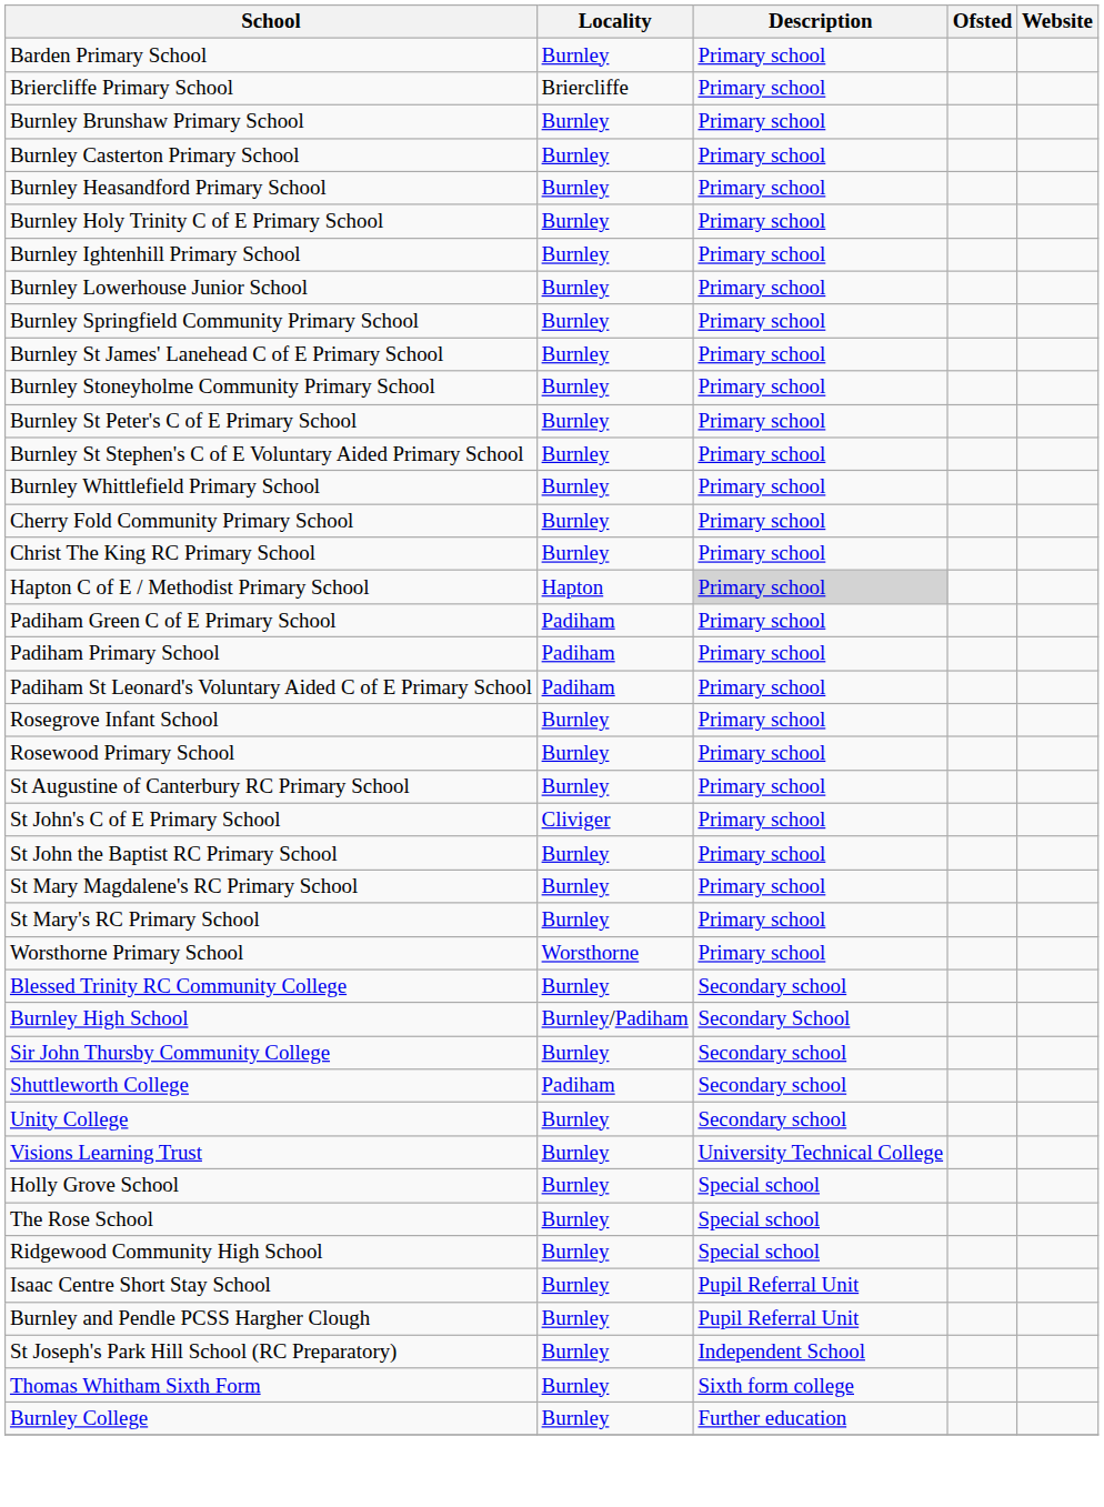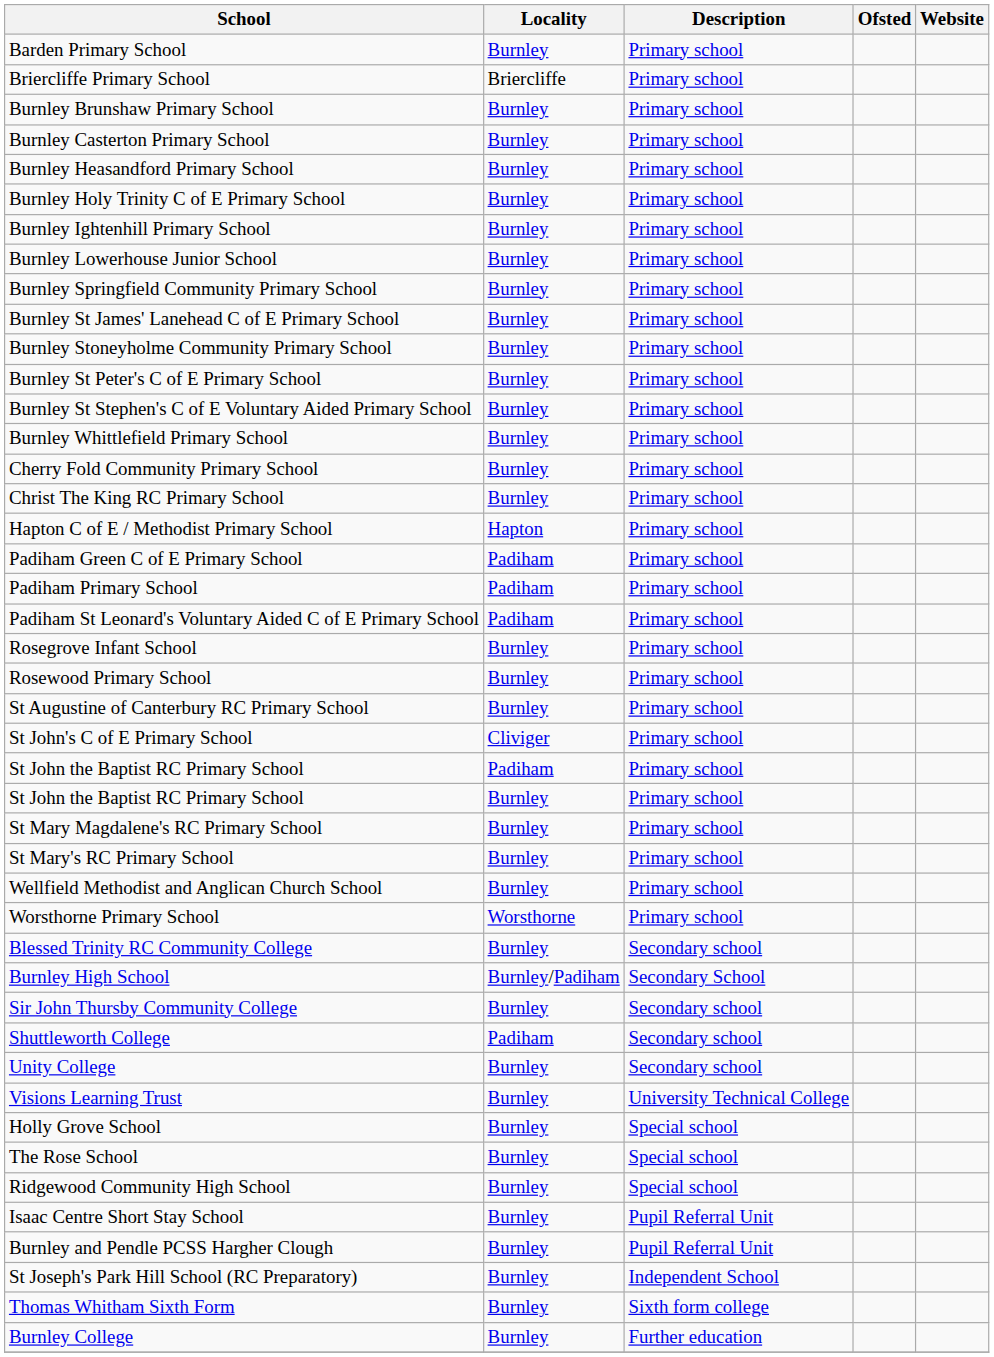 <table class="wikitable sortable">
 <tr>
 <th>School</th>
 <th>Locality</th>
 <th>Description</th>
 <th class="unsortable">Ofsted</th>
 <th class="unsortable">Website</th>
 </tr>
 <tr>
 <td>Barden Primary School</td>
 <td><a href='#'>Burnley</a></td>
 <td><a href='#'>Primary school</a></td>
 <td></td>
 <td></td>
 </tr>
 <tr>
 <td>Briercliffe Primary School</td>
 <td>Briercliffe</td>
 <td><a href='#'>Primary school</a></td>
 <td></td>
 <td></td>
 </tr>
 <tr>
 <td>Burnley Brunshaw Primary School</td>
 <td><a href='#'>Burnley</a></td>
 <td><a href='#'>Primary school</a></td>
 <td></td>
 <td></td>
 </tr>
 <tr>
 <td>Burnley Casterton Primary School</td>
 <td><a href='#'>Burnley</a></td>
 <td><a href='#'>Primary school</a></td>
 <td></td>
 <td></td>
 </tr>
 <tr>
 <td>Burnley Heasandford Primary School</td>
 <td><a href='#'>Burnley</a></td>
 <td><a href='#'>Primary school</a></td>
 <td></td>
 <td></td>
 </tr>
 <tr>
 <td>Burnley Holy Trinity C of E Primary School</td>
 <td><a href='#'>Burnley</a></td>
 <td><a href='#'>Primary school</a></td>
 <td></td>
 <td></td>
 </tr>
 <tr>
 <td>Burnley Ightenhill Primary School</td>
 <td><a href='#'>Burnley</a></td>
 <td><a href='#'>Primary school</a></td>
 <td></td>
 <td></td>
 </tr>
 <tr>
 <td>Burnley Lowerhouse Junior School</td>
 <td><a href='#'>Burnley</a></td>
 <td><a href='#'>Primary school</a></td>
 <td></td>
 <td></td>
 </tr>
 <tr>
 <td>Burnley Springfield Community Primary School</td>
 <td><a href='#'>Burnley</a></td>
 <td><a href='#'>Primary school</a></td>
 <td></td>
 <td></td>
 </tr>
 <tr>
 <td>Burnley St James' Lanehead C of E Primary School</td>
 <td><a href='#'>Burnley</a></td>
 <td><a href='#'>Primary school</a></td>
 <td></td>
 <td></td>
 </tr>
 <tr>
 <td>Burnley Stoneyholme Community Primary School</td>
 <td><a href='#'>Burnley</a></td>
 <td><a href='#'>Primary school</a></td>
 <td></td>
 <td></td>
 </tr>
 <tr>
 <td>Burnley St Peter's C of E Primary School</td>
 <td><a href='#'>Burnley</a></td>
 <td><a href='#'>Primary school</a></td>
 <td></td>
 <td></td>
 </tr>
 <tr>
 <td>Burnley St Stephen's C of E Voluntary Aided Primary School</td>
 <td><a href='#'>Burnley</a></td>
 <td><a href='#'>Primary school</a></td>
 <td></td>
 <td></td>
 </tr>
 <tr>
 <td>Burnley Whittlefield Primary School</td>
 <td><a href='#'>Burnley</a></td>
 <td><a href='#'>Primary school</a></td>
 <td></td>
 <td></td>
 </tr>
 <tr>
 <td>Cherry Fold Community Primary School</td>
 <td><a href='#'>Burnley</a></td>
 <td><a href='#'>Primary school</a></td>
 <td></td>
 <td></td>
 </tr>
 <tr>
 <td>Christ The King RC Primary School</td>
 <td><a href='#'>Burnley</a></td>
 <td><a href='#'>Primary school</a></td>
 <td></td>
 <td></td>
 </tr>
 <tr>
 <td>Hapton C of E / Methodist Primary School</td>
 <td><a href='#'>Hapton</a></td>
-<td style="background: lightgrey;"><a href='#'>Primary school</a></td>
+<td><a href='#'>Primary school</a></td>
 <td></td>
 <td></td>
 </tr>
 <tr>
 <td>Padiham Green C of E Primary School</td>
 <td><a href='#'>Padiham</a></td>
 <td><a href='#'>Primary school</a></td>
 <td></td>
 <td></td>
 </tr>
 <tr>
 <td>Padiham Primary School</td>
 <td><a href='#'>Padiham</a></td>
 <td><a href='#'>Primary school</a></td>
 <td></td>
 <td></td>
 </tr>
 <tr>
 <td>Padiham St Leonard's Voluntary Aided C of E Primary School</td>
 <td><a href='#'>Padiham</a></td>
 <td><a href='#'>Primary school</a></td>
 <td></td>
 <td></td>
 </tr>
 <tr>
 <td>Rosegrove Infant School</td>
 <td><a href='#'>Burnley</a></td>
 <td><a href='#'>Primary school</a></td>
 <td></td>
 <td></td>
 </tr>
 <tr>
 <td>Rosewood Primary School</td>
 <td><a href='#'>Burnley</a></td>
 <td><a href='#'>Primary school</a></td>
 <td></td>
 <td></td>
 </tr>
 <tr>
 <td>St Augustine of Canterbury RC Primary School</td>
 <td><a href='#'>Burnley</a></td>
 <td><a href='#'>Primary school</a></td>
 <td></td>
 <td></td>
 </tr>
 <tr>
 <td>St John's C of E Primary School</td>
 <td><a href='#'>Cliviger</a></td>
 <td><a href='#'>Primary school</a></td>
 <td></td>
 <td></td>
 </tr>
 <tr>
 <td>St John the Baptist RC Primary School</td>
+<td><a href='#'>Padiham</a></td>
+<td><a href='#'>Primary school</a></td>
+<td></td>
+<td></td>
+</tr>
+<tr>
+<td>St John the Baptist RC Primary School</td>
 <td><a href='#'>Burnley</a></td>
 <td><a href='#'>Primary school</a></td>
 <td></td>
 <td></td>
 </tr>
 <tr>
 <td>St Mary Magdalene's RC Primary School</td>
 <td><a href='#'>Burnley</a></td>
 <td><a href='#'>Primary school</a></td>
 <td></td>
 <td></td>
 </tr>
 <tr>
 <td>St Mary's RC Primary School</td>
+<td><a href='#'>Burnley</a></td>
+<td><a href='#'>Primary school</a></td>
+<td></td>
+<td></td>
+</tr>
+<tr>
+<td>Wellfield Methodist and Anglican Church School</td>
 <td><a href='#'>Burnley</a></td>
 <td><a href='#'>Primary school</a></td>
 <td></td>
 <td></td>
 </tr>
 <tr>
 <td>Worsthorne Primary School</td>
 <td><a href='#'>Worsthorne</a></td>
 <td><a href='#'>Primary school</a></td>
 <td></td>
 <td></td>
 </tr>
 <tr>
 <td><a href='#'>Blessed Trinity RC Community College</a></td>
 <td><a href='#'>Burnley</a></td>
 <td><a href='#'>Secondary school</a></td>
 <td></td>
 <td></td>
 </tr>
 <tr>
 <td><a href='#'>Burnley High School</a></td>
 <td><a href='#'>Burnley</a>/<a href='#'>Padiham</a></td>
 <td><a href='#'>Secondary School</a></td>
 <td></td>
 <td></td>
 </tr>
 <tr>
 <td><a href='#'>Sir John Thursby Community College</a></td>
 <td><a href='#'>Burnley</a></td>
 <td><a href='#'>Secondary school</a></td>
 <td></td>
 <td></td>
 </tr>
 <tr>
 <td><a href='#'>Shuttleworth College</a></td>
 <td><a href='#'>Padiham</a></td>
 <td><a href='#'>Secondary school</a></td>
 <td></td>
 <td></td>
 </tr>
 <tr>
 <td><a href='#'>Unity College</a></td>
 <td><a href='#'>Burnley</a></td>
 <td><a href='#'>Secondary school</a></td>
 <td></td>
 <td></td>
 </tr>
 <tr>
 <td><a href='#'>Visions Learning Trust</a></td>
 <td><a href='#'>Burnley</a></td>
 <td><a href='#'>University Technical College</a></td>
 <td></td>
 <td></td>
 </tr>
 <tr>
 <td>Holly Grove School</td>
 <td><a href='#'>Burnley</a></td>
 <td><a href='#'>Special school</a></td>
 <td></td>
 <td></td>
 </tr>
 <tr>
 <td>The Rose School</td>
 <td><a href='#'>Burnley</a></td>
 <td><a href='#'>Special school</a></td>
 <td></td>
 <td></td>
 </tr>
 <tr>
 <td>Ridgewood Community High School</td>
 <td><a href='#'>Burnley</a></td>
 <td><a href='#'>Special school</a></td>
 <td></td>
 <td></td>
 </tr>
 <tr>
 <td>Isaac Centre Short Stay School</td>
 <td><a href='#'>Burnley</a></td>
 <td><a href='#'>Pupil Referral Unit</a></td>
 <td></td>
 <td></td>
 </tr>
 <tr>
 <td>Burnley and Pendle PCSS Hargher Clough</td>
 <td><a href='#'>Burnley</a></td>
 <td><a href='#'>Pupil Referral Unit</a></td>
 <td></td>
 <td></td>
 </tr>
 <tr>
 <td>St Joseph's Park Hill School (RC Preparatory)</td>
 <td><a href='#'>Burnley</a></td>
 <td><a href='#'>Independent School</a></td>
 <td></td>
 <td></td>
 </tr>
 <tr>
 <td><a href='#'>Thomas Whitham Sixth Form</a></td>
 <td><a href='#'>Burnley</a></td>
 <td><a href='#'>Sixth form college</a></td>
 <td></td>
 <td></td>
 </tr>
 <tr>
 <td><a href='#'>Burnley College</a></td>
 <td><a href='#'>Burnley</a></td>
 <td><a href='#'>Further education</a></td>
 <td></td>
 <td></td>
 </tr>
 <tr>
 </tr>
 </table>
